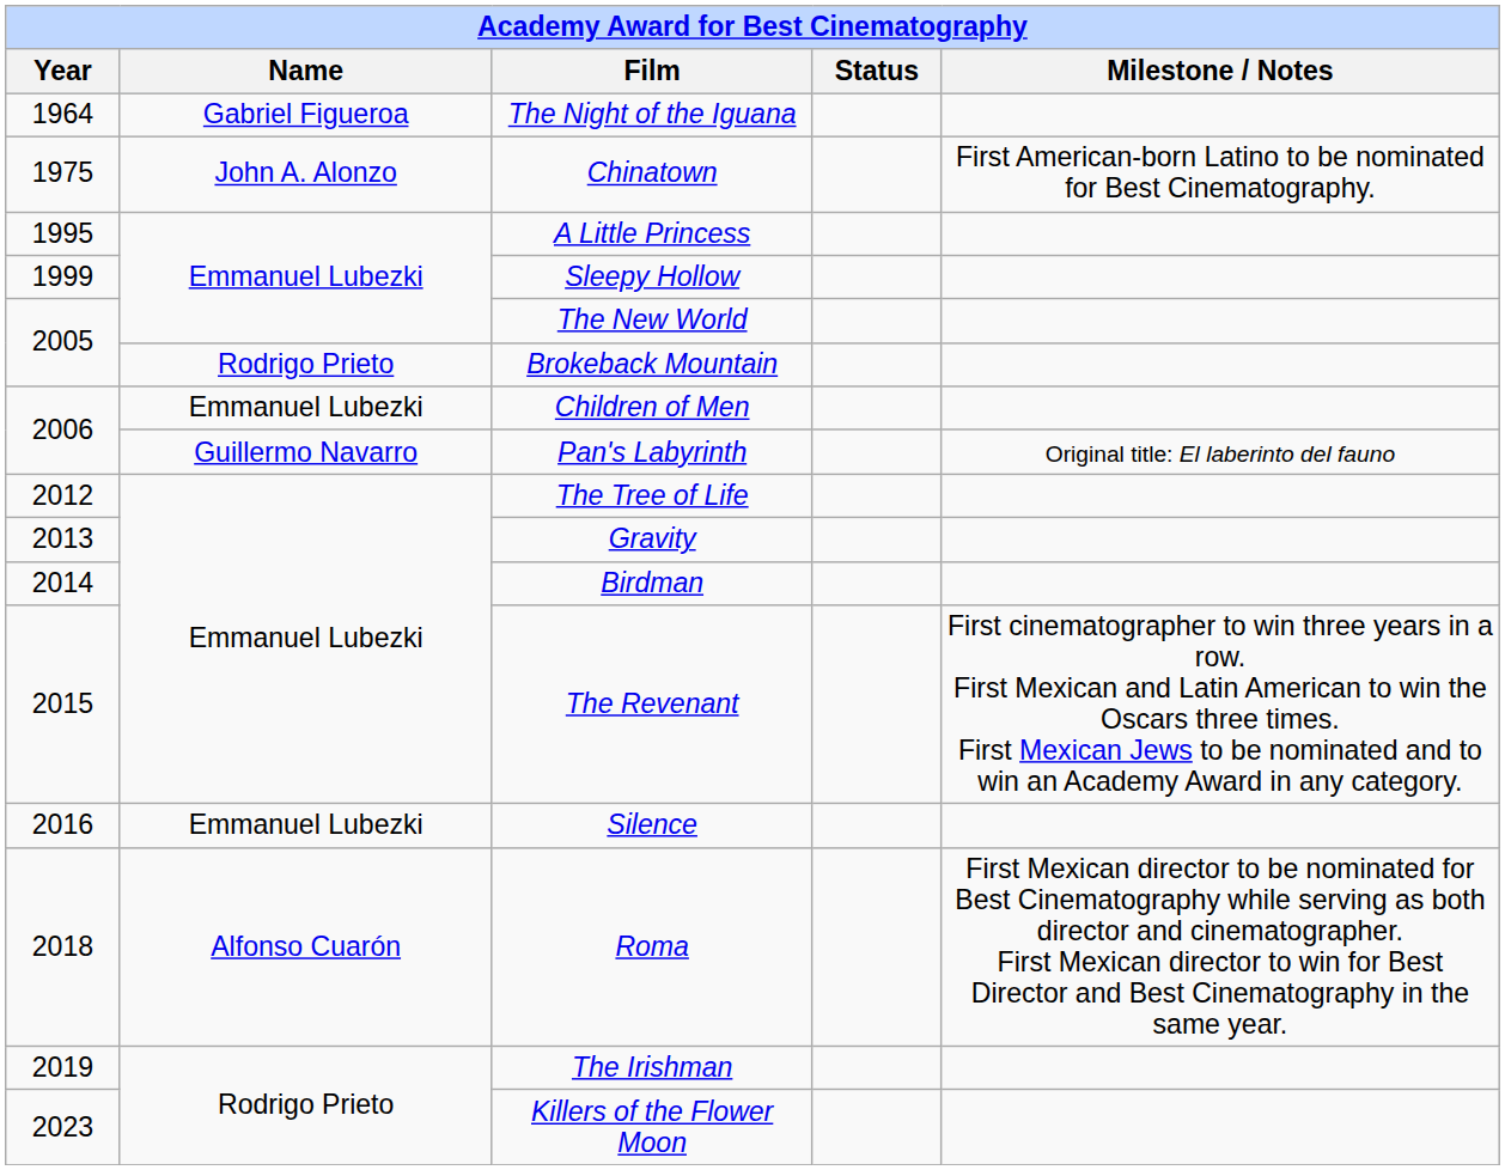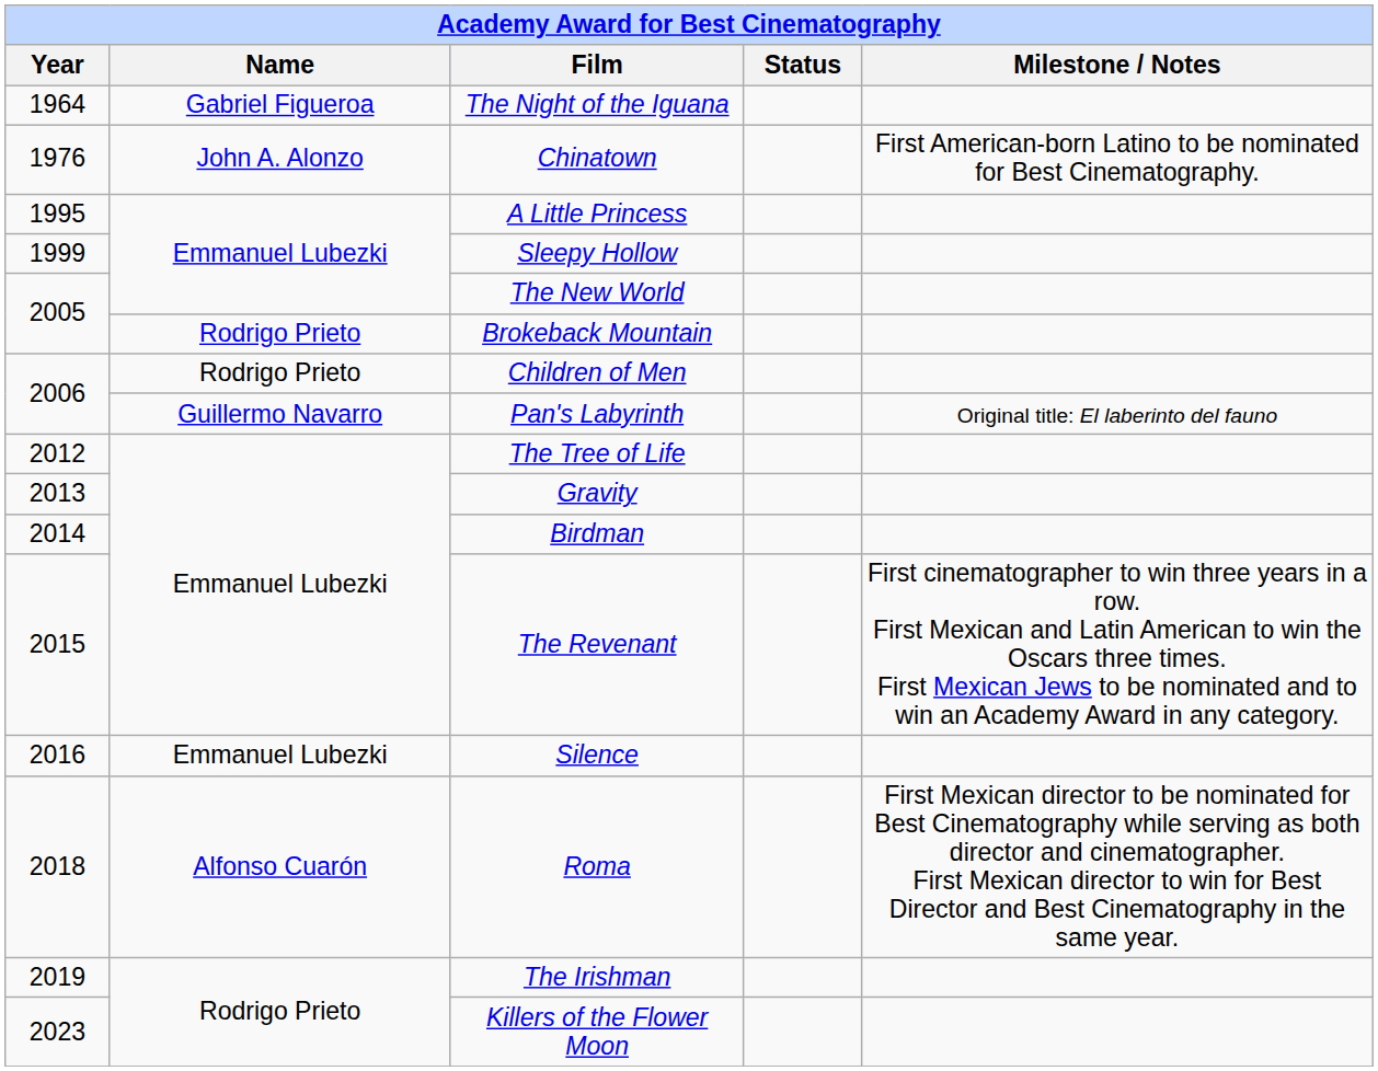 <table class="wikitable" style="text-align: center">
 <tr ---- bgcolor="#bfd7ff">
 <td colspan=5 align=center><strong><a href='#'>Academy Award for Best Cinematography</a></strong></td>
 </tr>
 <tr ---- bgcolor="#ebf5ff">
 <th width="75">Year</th>
 <th width="300">Name</th>
 <th width="250">Film</th>
 <th width="80">Status</th>
 <th width="450">Milestone / Notes</th>
 </tr>
 <tr>
 <td>1964</td>
 <td><a href='#'>Gabriel Figueroa</a></td>
 <td><em><a href='#'>The Night of the Iguana</a></em></td>
 <td></td>
 <td></td>
 </tr>
 <tr>
-<td>1975</td>
+<td>1976</td>
 <td><a href='#'>John A. Alonzo</a></td>
 <td><em><a href='#'>Chinatown</a></em></td>
 <td></td>
 <td>First American-born Latino to be nominated for Best Cinematography.</td>
 </tr>
 <tr>
 <td>1995</td>
 <td rowspan=3><a href='#'>Emmanuel Lubezki</a></td>
 <td><em><a href='#'>A Little Princess</a></em></td>
 <td></td>
 <td></td>
 </tr>
 <tr>
 <td>1999</td>
 <td><em><a href='#'>Sleepy Hollow</a></em></td>
 <td></td>
 <td></td>
 </tr>
 <tr>
 <td rowspan="2">2005</td>
 <td><em><a href='#'>The New World</a></em></td>
 <td></td>
 <td></td>
 </tr>
 <tr>
 <td><a href='#'>Rodrigo Prieto</a></td>
 <td><em><a href='#'>Brokeback Mountain</a></em></td>
 <td></td>
 <td></td>
 </tr>
 <tr>
 <td rowspan="2">2006</td>
-<td>Emmanuel Lubezki</td>
+<td>Rodrigo Prieto</td>
 <td><em><a href='#'>Children of Men</a></em></td>
 <td></td>
 <td></td>
 </tr>
 <tr>
 <td><a href='#'>Guillermo Navarro</a></td>
 <td><em><a href='#'>Pan's Labyrinth</a></em></td>
 <td></td>
 <td><small>Original title: <em>El laberinto del fauno</em></small></td>
 </tr>
 <tr>
 <td>2012</td>
 <td rowspan=4>Emmanuel Lubezki</td>
 <td><em><a href='#'>The Tree of Life</a></em></td>
 <td></td>
 <td></td>
 </tr>
 <tr>
 <td>2013</td>
 <td><em><a href='#'>Gravity</a></em></td>
 <td></td>
 <td></td>
 </tr>
 <tr>
 <td>2014</td>
 <td><em><a href='#'>Birdman</a></em></td>
 <td></td>
 <td></td>
 </tr>
 <tr>
 <td>2015</td>
 <td><em><a href='#'>The Revenant</a></em></td>
 <td></td>
 <td>First cinematographer to win three years in a row.<br>First Mexican and Latin American to win the Oscars three times.<br>First <a href='#'>Mexican Jews</a> to be nominated and to win an Academy Award in any category.</td>
 </tr>
 <tr>
 <td>2016</td>
 <td>Emmanuel Lubezki</td>
 <td><em><a href='#'>Silence</a></em></td>
 <td></td>
 <td></td>
 </tr>
 <tr>
 <td>2018</td>
 <td><a href='#'>Alfonso Cuarón</a></td>
 <td><em><a href='#'>Roma</a></em></td>
 <td></td>
 <td>First Mexican director to be nominated for Best Cinematography while serving as both director and cinematographer.<br>First Mexican director to win for Best Director and Best Cinematography in the same year.</td>
 </tr>
 <tr>
 <td>2019</td>
 <td rowspan=2>Rodrigo Prieto</td>
 <td><em><a href='#'>The Irishman</a></em></td>
 <td></td>
 <td></td>
 </tr>
 <tr>
 <td>2023</td>
 <td><em><a href='#'>Killers of the Flower Moon</a></em></td>
 <td></td>
 <td></td>
 </tr>
 </table>
